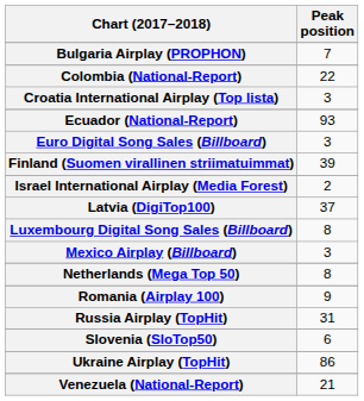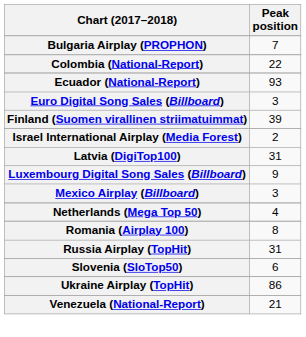 <table class="wikitable sortable plainrowheaders" style="text-align:center">
 <tr>
 <th scope="col">Chart (2017–2018)</th>
 <th scope="col">Peak<br> position</th>
 </tr>
 <tr>
 </tr>
 <tr>
 </tr>
 <tr>
 </tr>
 <tr>
 </tr>
 <tr>
 <th scope="row">Bulgaria Airplay (<a href='#'>PROPHON</a>)</th>
 <td>7</td>
 </tr>
 <tr>
 </tr>
 <tr>
 <th scope="row">Colombia (<a href='#'>National-Report</a>)</th>
 <td>22</td>
-</tr>
-<tr>
-<th scope="row">Croatia International Airplay (<a href='#'>Top lista</a>)</th>
-<td>3</td>
 </tr>
 <tr>
 </tr>
 <tr>
 </tr>
 <tr>
 </tr>
 <tr>
 <th scope="row">Ecuador (<a href='#'>National-Report</a>)</th>
 <td>93</td>
 </tr>
 <tr>
 <th scope="row"><a href='#'>Euro Digital Song Sales</a> (<em><a href='#'>Billboard</a></em>)</th>
 <td>3</td>
 </tr>
 <tr>
 <th scope="row">Finland (<a href='#'>Suomen virallinen striimatuimmat</a>)</th>
 <td>39</td>
 </tr>
 <tr>
 </tr>
 <tr>
 </tr>
 <tr>
 </tr>
 <tr>
 </tr>
 <tr>
 </tr>
 <tr>
 </tr>
 <tr>
 <th scope="row">Israel International Airplay (<a href='#'>Media Forest</a>)</th>
 <td>2</td>
 </tr>
 <tr>
 <th scope="row">Latvia (<a href='#'>DigiTop100</a>)</th>
-<td>37</td>
+<td>31</td>
 </tr>
 <tr>
 <th scope="row"><a href='#'>Luxembourg Digital Song Sales</a> (<em><a href='#'>Billboard</a></em>)</th>
-<td>8</td>
+<td>9</td>
 </tr>
 <tr>
 <th scope="row"><a href='#'>Mexico Airplay</a> (<em><a href='#'>Billboard</a></em>)</th>
 <td>3</td>
 </tr>
 <tr>
 </tr>
 <tr>
 <th scope="row">Netherlands (<a href='#'>Mega Top 50</a>)</th>
-<td>8</td>
+<td>4</td>
 </tr>
 <tr>
 </tr>
 <tr>
 </tr>
 <tr>
 </tr>
 <tr>
 </tr>
 <tr>
 <th scope="row">Romania (<a href='#'>Airplay 100</a>)</th>
-<td>9</td>
+<td>8</td>
 </tr>
 <tr>
 <th scope="row">Russia Airplay (<a href='#'>TopHit</a>)</th>
 <td>31</td>
 </tr>
 <tr>
 </tr>
 <tr>
 </tr>
 <tr>
 </tr>
 <tr>
 <th scope="row">Slovenia (<a href='#'>SloTop50</a>)</th>
 <td>6</td>
 </tr>
 <tr>
 </tr>
 <tr>
 </tr>
 <tr>
 </tr>
 <tr>
 </tr>
 <tr>
 <th scope="row">Ukraine Airplay (<a href='#'>TopHit</a>)</th>
 <td>86</td>
 </tr>
 <tr>
 </tr>
 <tr>
 <th scope="row">Venezuela (<a href='#'>National-Report</a>)</th>
 <td>21</td>
 </tr>
 </table>
